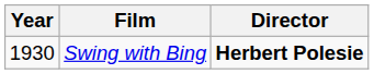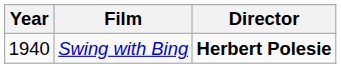 <table class="wikitable">
 <tr>
 <th>Year</th>
 <th>Film</th>
 <th>Director</th>
 </tr>
 <tr>
-<td>1930</td>
+<td>1940</td>
 <td><em><a href='#'>Swing with Bing</a></em></td>
 <td><strong>Herbert Polesie</strong></td>
 </tr>
 </table>
